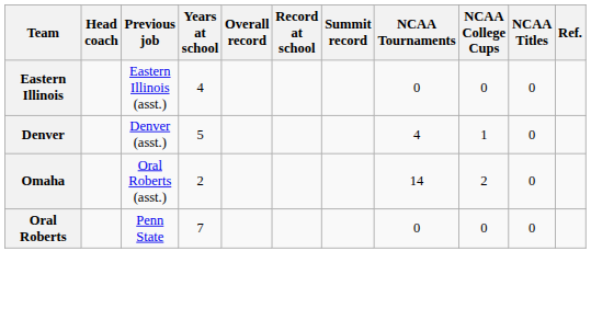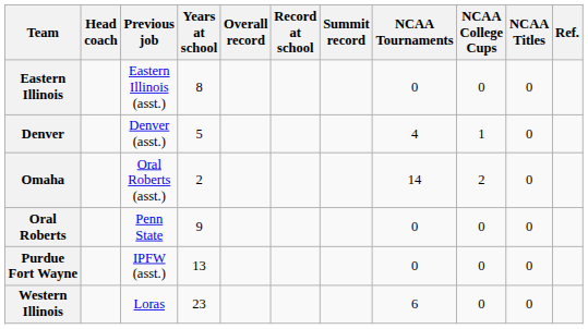 <table class="wikitable sortable" style="text-align: center;font-size:90%;">
 <tr>
 <th width="110">Team</th>
 <th>Head coach</th>
 <th>Previous job</th>
 <th>Years at<br>school</th>
 <th>Overall record</th>
 <th>Record at<br>school</th>
 <th>Summit<br>record</th>
 <th>NCAA<br>Tournaments</th>
 <th>NCAA<br>College Cups</th>
 <th>NCAA<br>Titles</th>
 <th class="unsortable">Ref.</th>
 </tr>
 <tr>
 <th style=>Eastern Illinois</th>
 <td></td>
 <td><a href='#'>Eastern Illinois</a> (asst.)</td>
-<td>4</td>
+<td>8</td>
 <td></td>
 <td></td>
 <td></td>
 <td>0</td>
 <td>0</td>
 <td>0</td>
 <td></td>
 </tr>
 <tr>
 <th style=>Denver</th>
 <td></td>
 <td><a href='#'>Denver</a> (asst.)</td>
 <td>5</td>
 <td></td>
 <td></td>
 <td></td>
 <td>4</td>
 <td>1</td>
 <td>0</td>
 <td></td>
 </tr>
 <tr>
 <th style=>Omaha</th>
 <td></td>
 <td><a href='#'>Oral Roberts</a> (asst.)</td>
 <td>2</td>
 <td></td>
 <td></td>
 <td></td>
 <td>14</td>
 <td>2</td>
 <td>0</td>
 <td></td>
 </tr>
 <tr>
 <th style=>Oral Roberts</th>
 <td></td>
 <td><a href='#'>Penn State</a></td>
-<td>7</td>
+<td>9</td>
 <td></td>
 <td></td>
 <td></td>
 <td>0</td>
 <td>0</td>
 <td>0</td>
 <td></td>
 </tr>
+<tr>
+<th style=>Purdue Fort Wayne</th>
+<td></td>
+<td><a href='#'>IPFW</a> (asst.)</td>
+<td>13</td>
+<td></td>
+<td></td>
+<td></td>
+<td>0</td>
+<td>0</td>
+<td>0</td>
+<td></td>
+</tr>
+<tr>
+<th style=>Western Illinois</th>
+<td></td>
+<td><a href='#'>Loras</a></td>
+<td>23</td>
+<td></td>
+<td></td>
+<td></td>
+<td>6</td>
+<td>0</td>
+<td>0</td>
+<td></td>
+</tr>
 </table>
